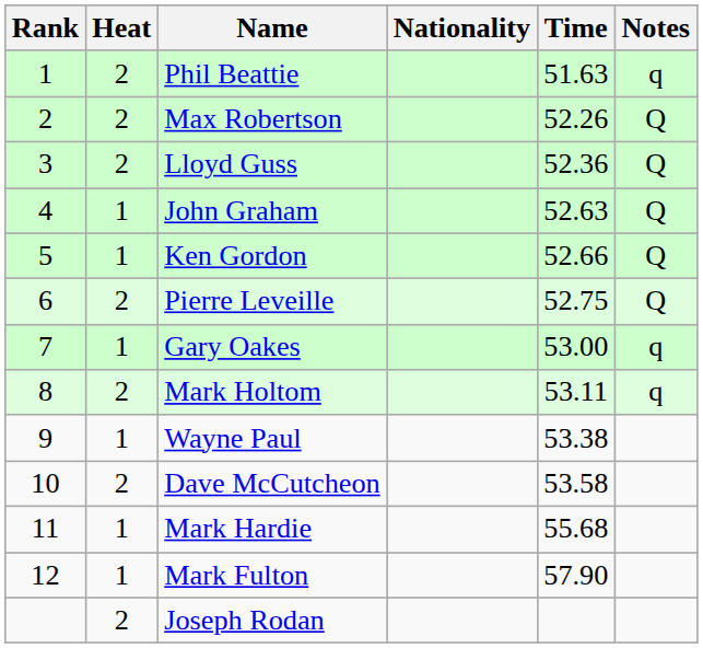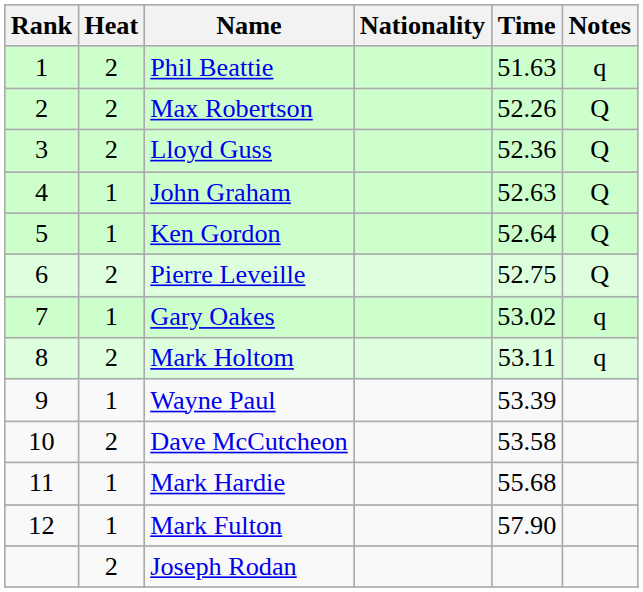 <table class="wikitable sortable" style="text-align:center">
 <tr>
 <th>Rank</th>
 <th>Heat</th>
 <th>Name</th>
 <th>Nationality</th>
 <th>Time</th>
 <th>Notes</th>
 </tr>
 <tr bgcolor=ccffcc>
 <td>1</td>
 <td>2</td>
 <td align=left><a href='#'>Phil Beattie</a></td>
 <td align=left></td>
 <td>51.63</td>
 <td>q</td>
 </tr>
 <tr bgcolor=ccffcc>
 <td>2</td>
 <td>2</td>
 <td align=left><a href='#'>Max Robertson</a></td>
 <td align=left></td>
 <td>52.26</td>
 <td>Q</td>
 </tr>
 <tr bgcolor=ccffcc>
 <td>3</td>
 <td>2</td>
 <td align=left><a href='#'>Lloyd Guss</a></td>
 <td align=left></td>
 <td>52.36</td>
 <td>Q</td>
 </tr>
 <tr bgcolor=ccffcc>
 <td>4</td>
 <td>1</td>
 <td align=left><a href='#'>John Graham</a></td>
 <td align=left></td>
 <td>52.63</td>
 <td>Q</td>
 </tr>
 <tr bgcolor=ccffcc>
 <td>5</td>
 <td>1</td>
 <td align=left><a href='#'>Ken Gordon</a></td>
 <td align=left></td>
-<td>52.66</td>
+<td>52.64</td>
 <td>Q</td>
 </tr>
 <tr bgcolor=ddffdd>
 <td>6</td>
 <td>2</td>
 <td align=left><a href='#'>Pierre Leveille</a></td>
 <td align=left></td>
 <td>52.75</td>
 <td>Q</td>
 </tr>
 <tr bgcolor=ccffcc>
 <td>7</td>
 <td>1</td>
 <td align=left><a href='#'>Gary Oakes</a></td>
 <td align=left></td>
-<td>53.00</td>
+<td>53.02</td>
 <td>q</td>
 </tr>
 <tr bgcolor=ddffdd>
 <td>8</td>
 <td>2</td>
 <td align=left><a href='#'>Mark Holtom</a></td>
 <td align=left></td>
 <td>53.11</td>
 <td>q</td>
 </tr>
 <tr>
 <td>9</td>
 <td>1</td>
 <td align=left><a href='#'>Wayne Paul</a></td>
 <td align=left></td>
-<td>53.38</td>
+<td>53.39</td>
 <td></td>
 </tr>
 <tr>
 <td>10</td>
 <td>2</td>
 <td align=left><a href='#'>Dave McCutcheon</a></td>
 <td align=left></td>
 <td>53.58</td>
 <td></td>
 </tr>
 <tr>
 <td>11</td>
 <td>1</td>
 <td align=left><a href='#'>Mark Hardie</a></td>
 <td align=left></td>
 <td>55.68</td>
 <td></td>
 </tr>
 <tr>
 <td>12</td>
 <td>1</td>
 <td align=left><a href='#'>Mark Fulton</a></td>
 <td align=left></td>
 <td>57.90</td>
 <td></td>
 </tr>
 <tr>
 <td></td>
 <td>2</td>
 <td align=left><a href='#'>Joseph Rodan</a></td>
 <td align=left></td>
 <td></td>
 <td></td>
 </tr>
 </table>
